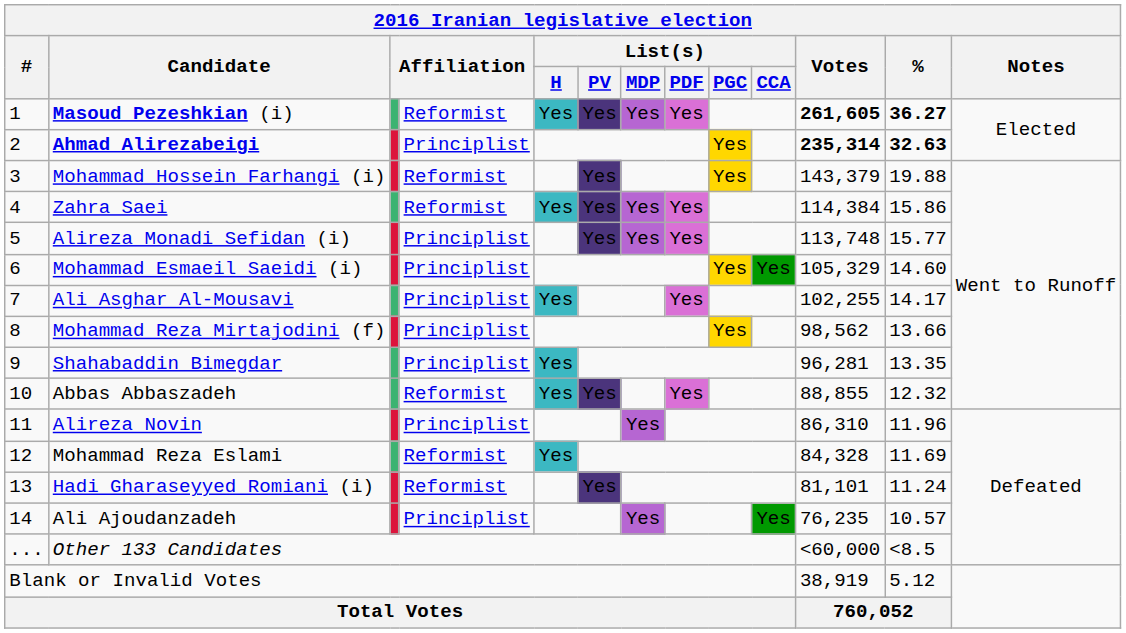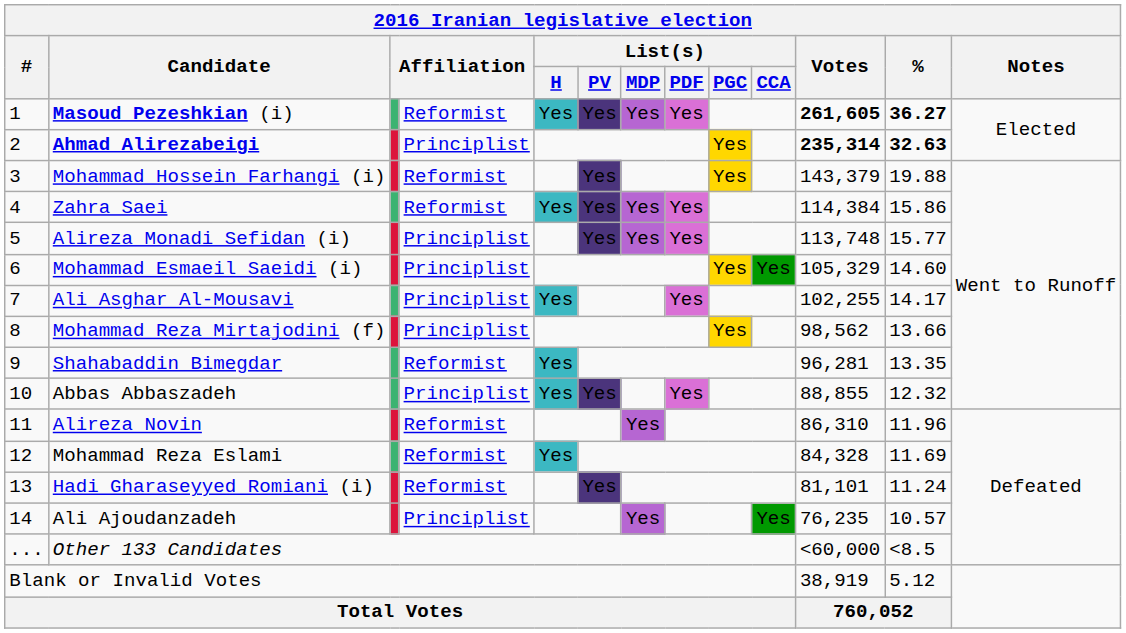 <table class="wikitable">
 <tr>
 <th colspan="13"><a href='#'>2016 Iranian legislative election</a></th>
 </tr>
 <tr>
 <th rowspan="2">#</th>
 <th rowspan="2">Candidate</th>
 <th rowspan="2" colspan="2">Affiliation</th>
 <th colspan="6">List(s)</th>
 <th rowspan="2">Votes</th>
 <th rowspan="2">%</th>
 <th rowspan="2">Notes</th>
 </tr>
 <tr>
 <th><a href='#'>H</a></th>
 <th><a href='#'>PV</a></th>
 <th><a href='#'>MDP</a></th>
 <th><a href='#'>PDF</a></th>
 <th><a href='#'>PGC</a></th>
 <th><a href='#'>CCA</a></th>
 </tr>
 <tr>
 <td>1</td>
 <td><strong><a href='#'>Masoud Pezeshkian</a></strong> (<abbr>i</abbr>)</td>
 <td style="background:#3CB371;"></td>
 <td><a href='#'>Reformist</a></td>
 <td style="background:#3cb8c2;"><span>Yes</span></td>
 <td style="background:#4b347c;"><span>Yes</span></td>
 <td style="background:#B666D2;"><span>Yes</span></td>
 <td style="background:#DA70D6;"><span>Yes</span></td>
 <td colspan="2"></td>
 <td><strong>261,605</strong></td>
 <td><strong>36.27</strong></td>
 <td rowspan="2" align=center>Elected</td>
 </tr>
 <tr>
 <td>2</td>
 <td><strong><a href='#'>Ahmad Alirezabeigi</a></strong></td>
 <td style="background:#DC143C;"></td>
 <td><a href='#'>Principlist</a></td>
 <td colspan="4"></td>
 <td style="background:#ffd700;"><span>Yes</span></td>
 <td></td>
 <td><strong>235,314</strong></td>
 <td><strong>32.63</strong></td>
 </tr>
 <tr>
 <td>3</td>
 <td><a href='#'>Mohammad Hossein Farhangi</a> (<abbr>i</abbr>)</td>
 <td style="background:#DC143C;"></td>
 <td><a href='#'>Reformist</a></td>
 <td></td>
 <td style="background:#4b347c;"><span>Yes</span></td>
 <td colspan="2"></td>
 <td style="background:#ffd700;"><span>Yes</span></td>
 <td></td>
 <td>143,379</td>
 <td>19.88</td>
 <td rowspan="8">Went to Runoff</td>
 </tr>
 <tr>
 <td>4</td>
 <td><a href='#'>Zahra Saei</a></td>
 <td style="background:#3CB371;"></td>
 <td><a href='#'>Reformist</a></td>
 <td style="background:#3cb8c2;"><span>Yes</span></td>
 <td style="background:#4b347c;"><span>Yes</span></td>
 <td style="background:#B666D2;"><span>Yes</span></td>
 <td style="background:#DA70D6;"><span>Yes</span></td>
 <td colspan="2"></td>
 <td>114,384</td>
 <td>15.86</td>
 </tr>
 <tr>
 <td>5</td>
 <td><a href='#'>Alireza Monadi Sefidan</a> (<abbr>i</abbr>)</td>
 <td style="background:#DC143C;"></td>
 <td><a href='#'>Principlist</a></td>
 <td></td>
 <td style="background:#4b347c;"><span>Yes</span></td>
 <td style="background:#B666D2;"><span>Yes</span></td>
 <td style="background:#DA70D6;"><span>Yes</span></td>
 <td colspan="2"></td>
 <td>113,748</td>
 <td>15.77</td>
 </tr>
 <tr>
 <td>6</td>
 <td><a href='#'>Mohammad Esmaeil Saeidi</a> (<abbr>i</abbr>)</td>
 <td style="background:#DC143C;"></td>
 <td><a href='#'>Principlist</a></td>
 <td colspan="4"></td>
 <td style="background:#ffd700;"><span>Yes</span></td>
 <td style="background:#009900;"><span>Yes</span></td>
 <td>105,329</td>
 <td>14.60</td>
 </tr>
 <tr>
 <td>7</td>
 <td><a href='#'>Ali Asghar Al-Mousavi</a></td>
 <td style="background:#3CB371;"></td>
 <td><a href='#'>Principlist</a></td>
 <td style="background:#3cb8c2;"><span>Yes</span></td>
 <td colspan="2"></td>
 <td style="background:#DA70D6;"><span>Yes</span></td>
 <td colspan="2"></td>
 <td>102,255</td>
 <td>14.17</td>
 </tr>
 <tr>
 <td>8</td>
 <td><a href='#'>Mohammad Reza Mirtajodini</a> (<abbr>f</abbr>)</td>
 <td style="background:#DC143C;"></td>
 <td><a href='#'>Principlist</a></td>
 <td colspan="4"></td>
 <td style="background:#ffd700;"><span>Yes</span></td>
 <td></td>
 <td>98,562</td>
 <td>13.66</td>
 </tr>
 <tr>
 <td>9</td>
 <td><a href='#'>Shahabaddin Bimegdar</a></td>
 <td style="background:#3CB371;"></td>
-<td><a href='#'>Principlist</a></td>
+<td><a href='#'>Reformist</a></td>
 <td style="background:#3cb8c2;"><span>Yes</span></td>
 <td colspan="5"></td>
 <td>96,281</td>
 <td>13.35</td>
 </tr>
 <tr>
 <td>10</td>
 <td>Abbas Abbaszadeh</td>
 <td style="background:#3CB371;"></td>
-<td><a href='#'>Reformist</a></td>
+<td><a href='#'>Principlist</a></td>
 <td style="background:#3cb8c2;"><span>Yes</span></td>
 <td style="background:#4b347c;"><span>Yes</span></td>
 <td></td>
 <td style="background:#DA70D6;"><span>Yes</span></td>
 <td colspan="2"></td>
 <td>88,855</td>
 <td>12.32</td>
 </tr>
 <tr>
 <td>11</td>
 <td><a href='#'>Alireza Novin</a></td>
 <td style="background:#DC143C;"></td>
-<td><a href='#'>Principlist</a></td>
+<td><a href='#'>Reformist</a></td>
 <td colspan="2"></td>
 <td style="background:#B666D2;"><span>Yes</span></td>
 <td colspan="3"></td>
 <td>86,310</td>
 <td>11.96</td>
 <td rowspan="5" align=center>Defeated</td>
 </tr>
 <tr>
 <td>12</td>
 <td>Mohammad Reza Eslami</td>
 <td style="background:#3CB371;"></td>
 <td><a href='#'>Reformist</a></td>
 <td style="background:#3cb8c2;"><span>Yes</span></td>
 <td colspan="5"></td>
 <td>84,328</td>
 <td>11.69</td>
 </tr>
 <tr>
 <td>13</td>
 <td><a href='#'>Hadi Gharaseyyed Romiani</a> (<abbr>i</abbr>)</td>
 <td style="background:#DC143C;"></td>
 <td><a href='#'>Reformist</a></td>
 <td></td>
 <td style="background:#4b347c;"><span>Yes</span></td>
 <td colspan="4"></td>
 <td>81,101</td>
 <td>11.24</td>
 </tr>
 <tr>
 <td>14</td>
 <td>Ali Ajoudanzadeh</td>
 <td style="background:#DC143C;"></td>
 <td><a href='#'>Principlist</a></td>
 <td colspan="2"></td>
 <td style="background:#B666D2;"><span>Yes</span></td>
 <td colspan="2"></td>
 <td style="background:#009900;"><span>Yes</span></td>
 <td>76,235</td>
 <td>10.57</td>
 </tr>
 <tr>
 <td>...</td>
 <td colspan="9"><em>Other 133 Candidates</em></td>
 <td><60,000</td>
 <td><8.5</td>
 </tr>
 <tr>
 <td colspan="10">Blank or Invalid Votes</td>
 <td>38,919</td>
 <td>5.12</td>
 </tr>
 <tr>
 <th colspan="10">Total Votes</th>
 <th colspan="2">760,052</th>
 </tr>
 </table>
